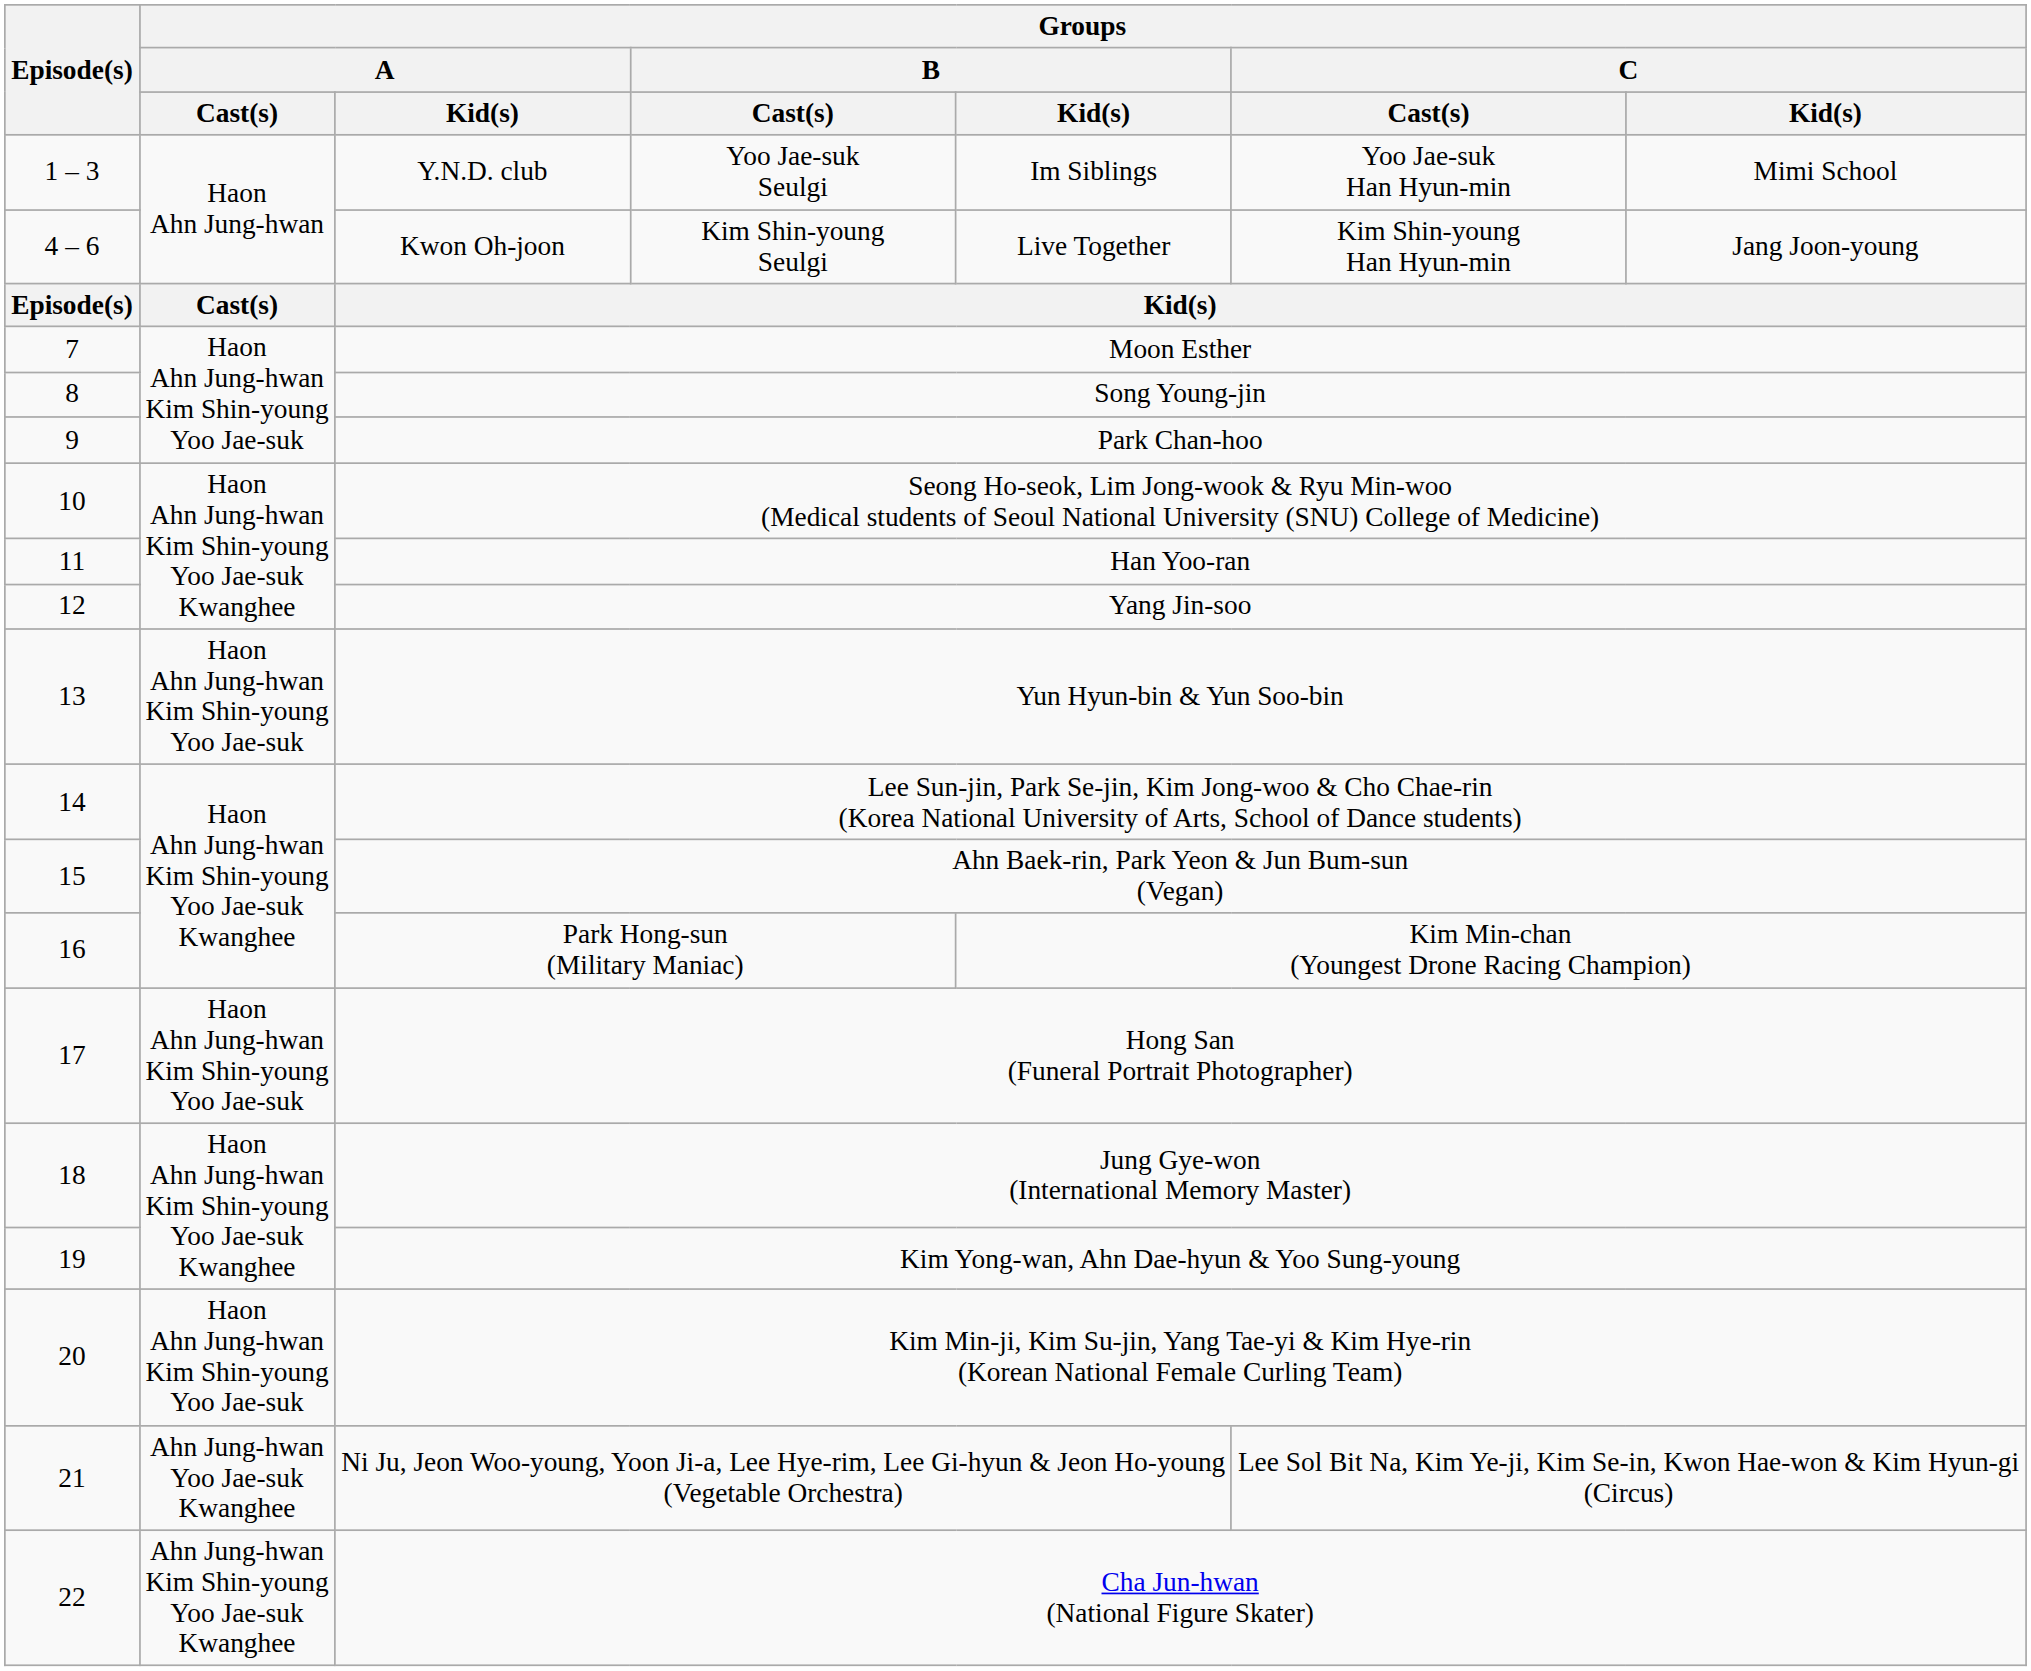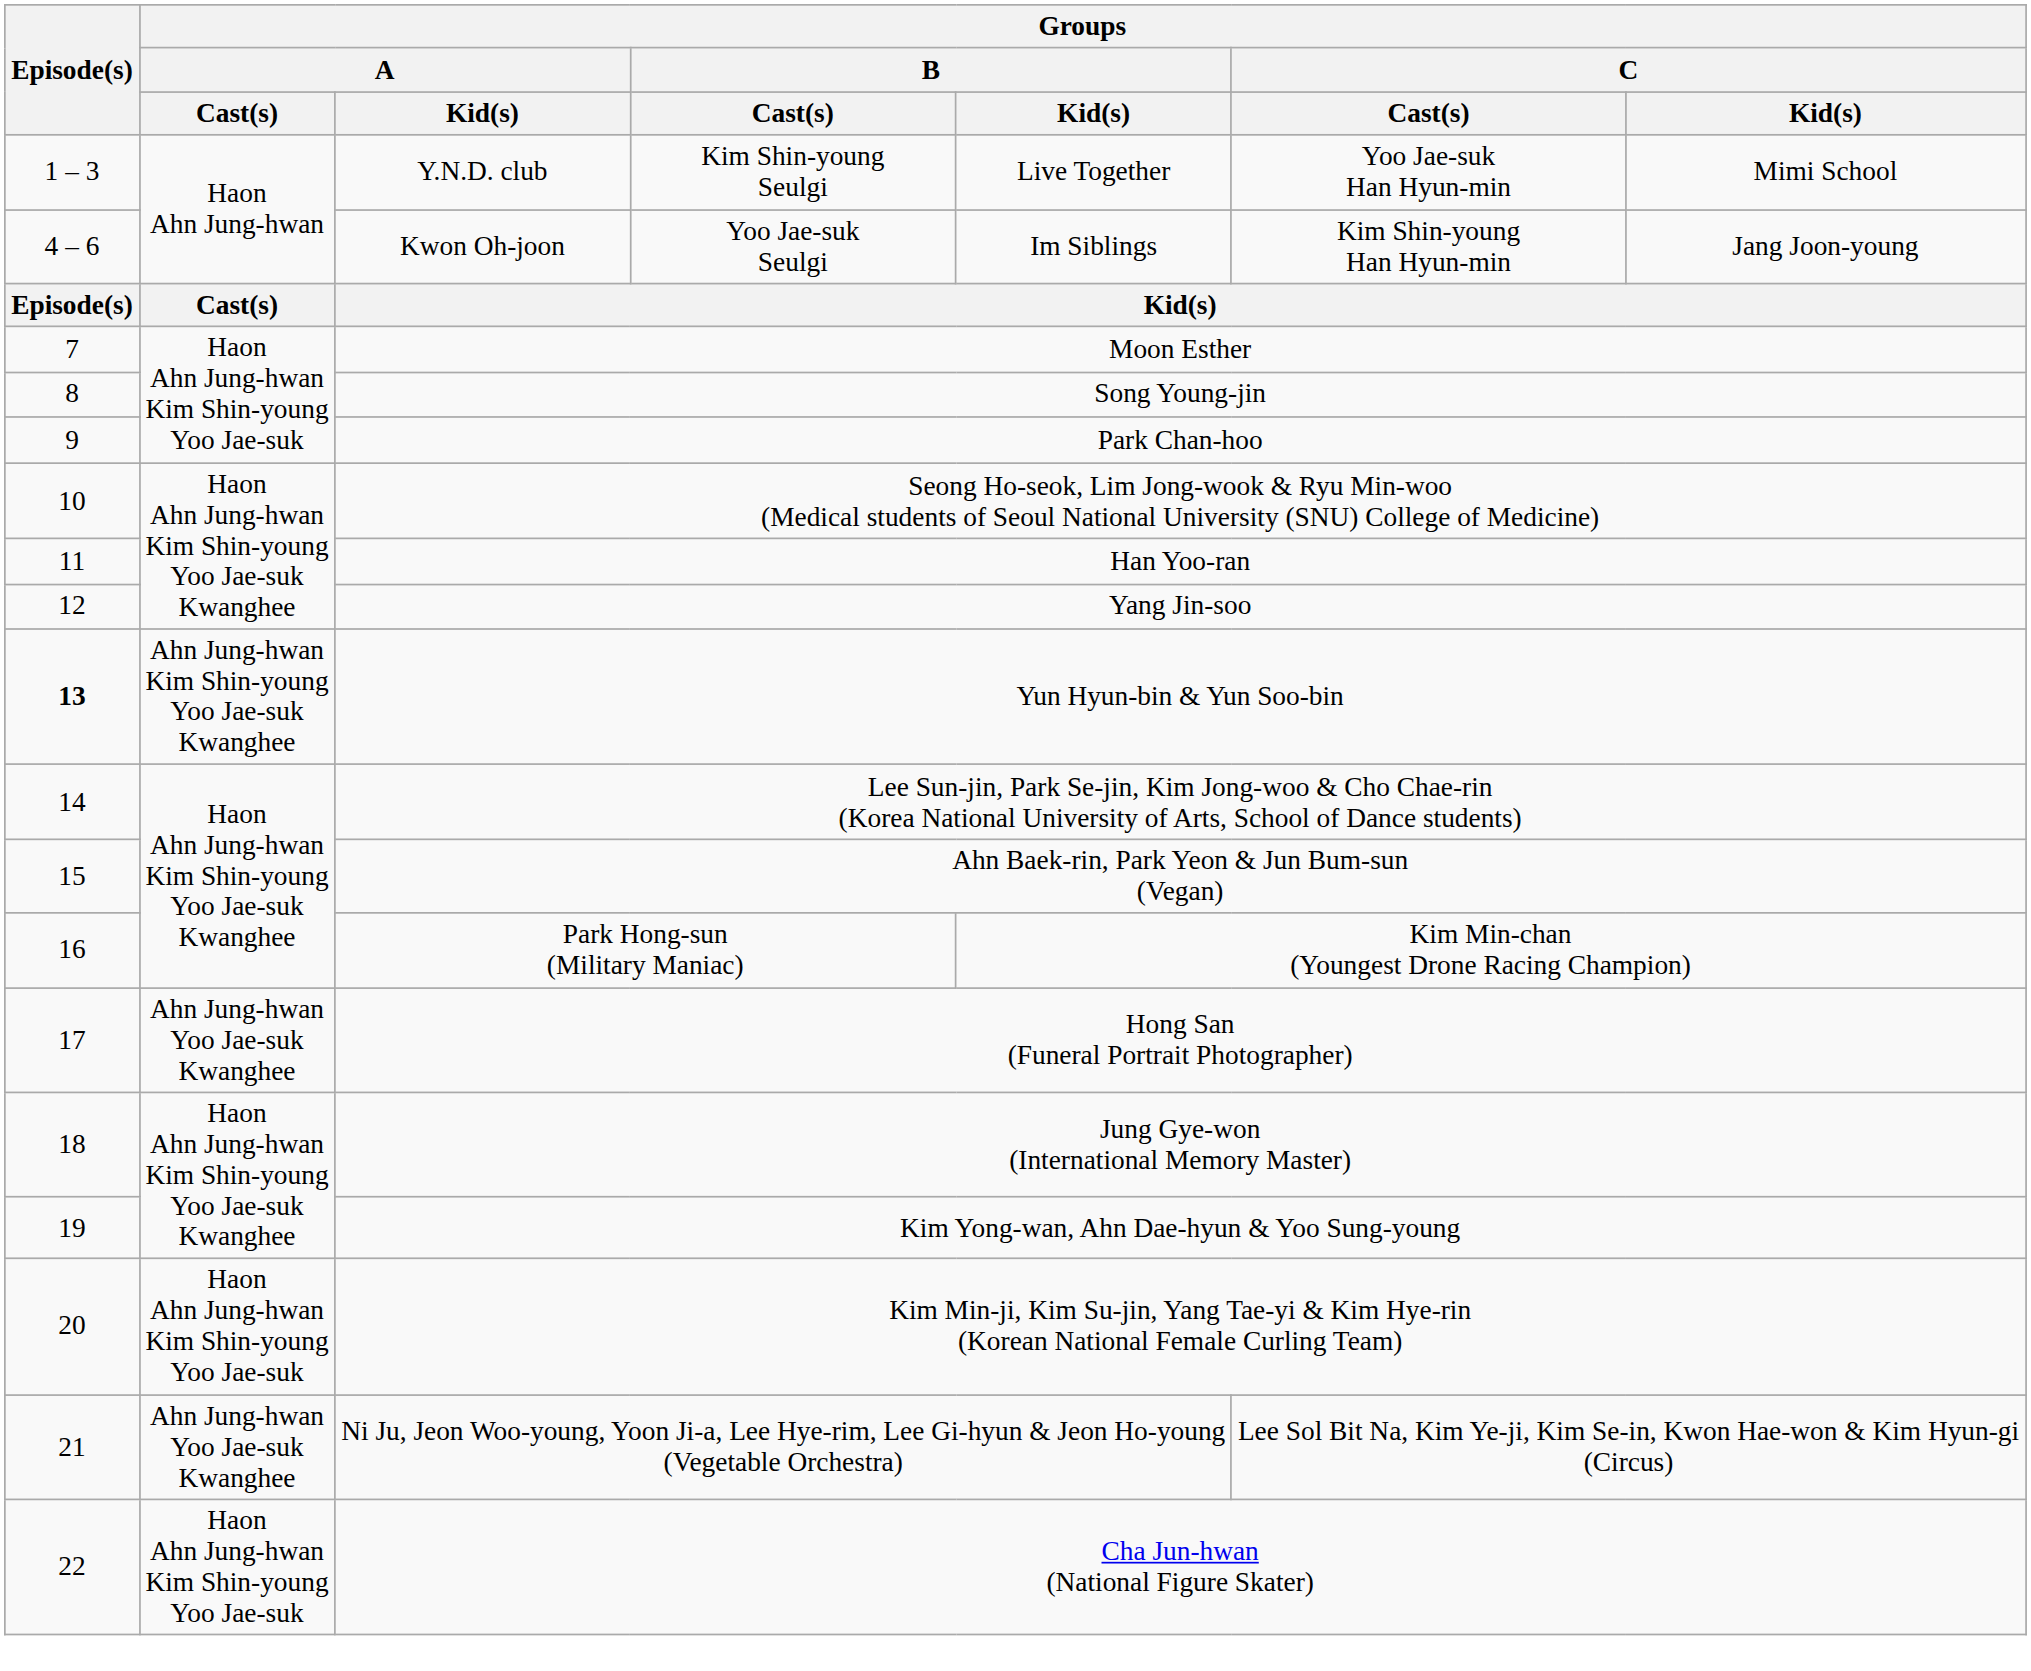 <table class="wikitable" style="text-align:center">
 <tr>
 <th rowspan="3">Episode(s)</th>
 <th colspan="6">Groups</th>
 </tr>
 <tr>
 <th colspan="2">A</th>
 <th colspan="2">B</th>
 <th colspan="2">C</th>
 </tr>
 <tr>
 <th>Cast(s)</th>
 <th>Kid(s)</th>
 <th>Cast(s)</th>
 <th>Kid(s)</th>
 <th>Cast(s)</th>
 <th>Kid(s)</th>
 </tr>
 <tr>
 <td>1 – 3</td>
 <td rowspan="2">Haon<br>Ahn Jung-hwan</td>
 <td>Y.N.D. club</td>
-<td>Yoo Jae-suk<br>Seulgi</td>
-<td>Im Siblings</td>
+<td>Kim Shin-young<br>Seulgi</td>
+<td>Live Together</td>
 <td>Yoo Jae-suk<br>Han Hyun-min</td>
 <td>Mimi School</td>
 </tr>
 <tr>
 <td>4 – 6</td>
 <td>Kwon Oh-joon</td>
-<td>Kim Shin-young<br>Seulgi</td>
-<td>Live Together</td>
+<td>Yoo Jae-suk<br>Seulgi</td>
+<td>Im Siblings</td>
 <td>Kim Shin-young<br>Han Hyun-min</td>
 <td>Jang Joon-young</td>
 </tr>
 <tr>
 <th>Episode(s)</th>
 <th>Cast(s)</th>
 <th colspan="5">Kid(s)</th>
 </tr>
 <tr>
 <td>7</td>
 <td rowspan="3">Haon<br>Ahn Jung-hwan<br>Kim Shin-young<br>Yoo Jae-suk</td>
 <td colspan="5">Moon Esther</td>
 </tr>
 <tr>
 <td>8</td>
 <td colspan="5">Song Young-jin</td>
 </tr>
 <tr>
 <td>9</td>
 <td colspan="5">Park Chan-hoo</td>
 </tr>
 <tr>
 <td>10</td>
 <td rowspan=3>Haon<br>Ahn Jung-hwan<br>Kim Shin-young<br>Yoo Jae-suk<br>Kwanghee</td>
 <td colspan="5">Seong Ho-seok, Lim Jong-wook & Ryu Min-woo<br>(Medical students of Seoul National University (SNU) College of Medicine)</td>
 </tr>
 <tr>
 <td>11</td>
 <td colspan="5">Han Yoo-ran</td>
 </tr>
 <tr>
 <td>12</td>
 <td colspan="5">Yang Jin-soo</td>
 </tr>
 <tr>
-<td>13</td>
-<td>Haon<br>Ahn Jung-hwan<br>Kim Shin-young<br>Yoo Jae-suk</td>
+<td><strong>13</strong></td>
+<td>Ahn Jung-hwan<br>Kim Shin-young<br>Yoo Jae-suk<br>Kwanghee</td>
 <td colspan=5>Yun Hyun-bin & Yun Soo-bin</td>
 </tr>
 <tr>
 <td>14</td>
 <td rowspan=3>Haon<br>Ahn Jung-hwan<br>Kim Shin-young<br>Yoo Jae-suk<br>Kwanghee</td>
 <td colspan=5>Lee Sun-jin, Park Se-jin, Kim Jong-woo & Cho Chae-rin<br>(Korea National University of Arts, School of Dance students)</td>
 </tr>
 <tr>
 <td>15</td>
 <td colspan=5>Ahn Baek-rin, Park Yeon & Jun Bum-sun<br>(Vegan)</td>
 </tr>
 <tr>
 <td>16</td>
 <td colspan=2>Park Hong-sun<br>(Military Maniac)</td>
 <td colspan=3>Kim Min-chan<br>(Youngest Drone Racing Champion)</td>
 </tr>
 <tr>
 <td>17</td>
-<td>Haon<br>Ahn Jung-hwan<br>Kim Shin-young<br>Yoo Jae-suk</td>
+<td>Ahn Jung-hwan<br>Yoo Jae-suk<br>Kwanghee</td>
 <td colspan=5>Hong San<br>(Funeral Portrait Photographer)</td>
 </tr>
 <tr>
 <td>18</td>
 <td rowspan=2>Haon<br>Ahn Jung-hwan<br>Kim Shin-young<br>Yoo Jae-suk<br>Kwanghee</td>
 <td colspan=5>Jung Gye-won<br>(International Memory Master)</td>
 </tr>
 <tr>
 <td>19</td>
 <td colspan=5>Kim Yong-wan, Ahn Dae-hyun & Yoo Sung-young</td>
 </tr>
 <tr>
 <td>20</td>
 <td>Haon<br>Ahn Jung-hwan<br>Kim Shin-young<br>Yoo Jae-suk</td>
 <td colspan=5>Kim Min-ji, Kim Su-jin, Yang Tae-yi & Kim Hye-rin<br>(Korean National Female Curling Team)</td>
 </tr>
 <tr>
 <td>21</td>
 <td>Ahn Jung-hwan<br>Yoo Jae-suk<br>Kwanghee</td>
 <td colspan=3>Ni Ju, Jeon Woo-young, Yoon Ji-a, Lee Hye-rim, Lee Gi-hyun & Jeon Ho-young<br>(Vegetable Orchestra)</td>
 <td colspan=2>Lee Sol Bit Na, Kim Ye-ji, Kim Se-in, Kwon Hae-won & Kim Hyun-gi<br>(Circus)</td>
 </tr>
 <tr>
 <td>22</td>
-<td>Ahn Jung-hwan<br>Kim Shin-young<br>Yoo Jae-suk<br>Kwanghee</td>
+<td>Haon<br>Ahn Jung-hwan<br>Kim Shin-young<br>Yoo Jae-suk</td>
 <td colspan=5><a href='#'>Cha Jun-hwan</a><br>(National Figure Skater)</td>
 </tr>
 </table>
